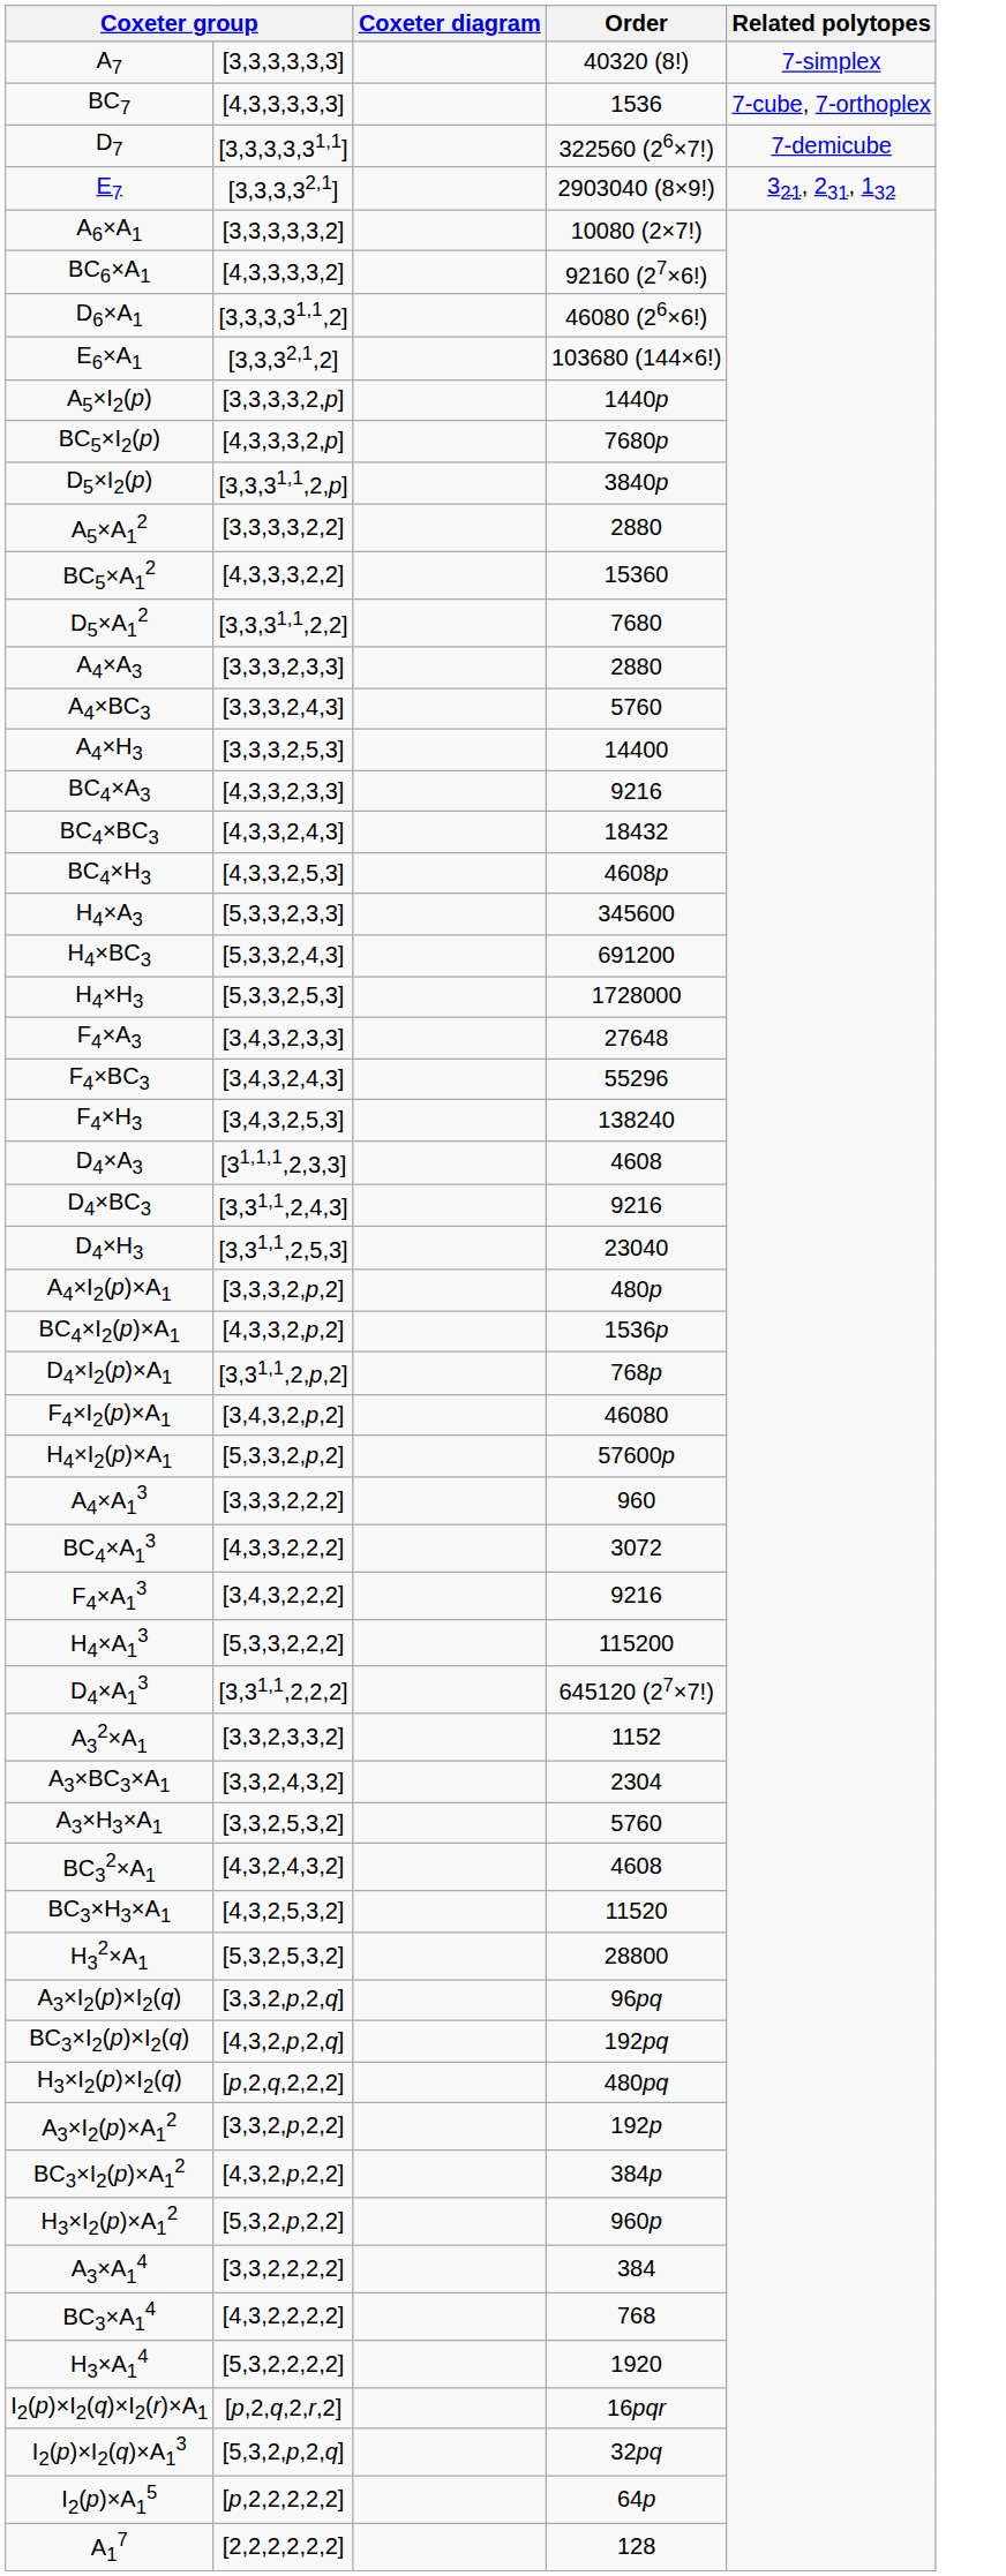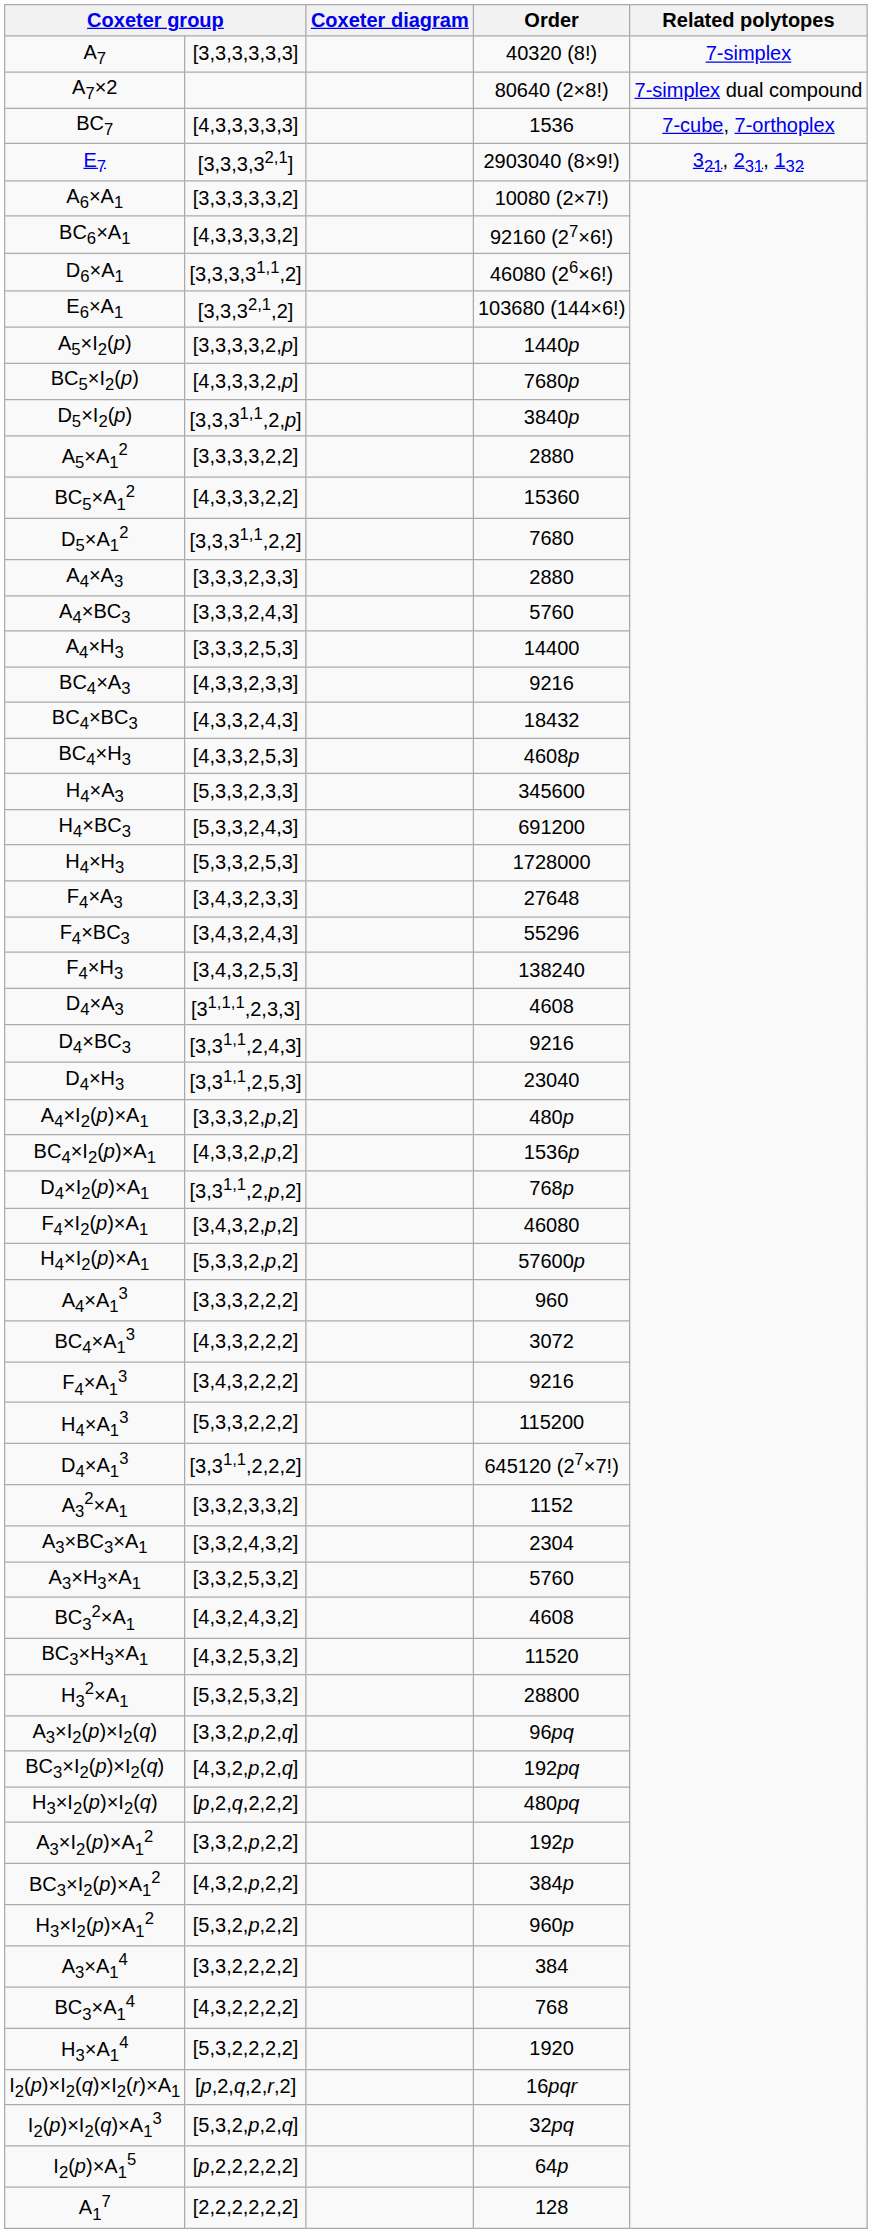 <table class="wikitable">
 <tr align=center>
 <th colspan=2><a href='#'>Coxeter group</a></th>
 <th><a href='#'>Coxeter diagram</a></th>
 <th>Order</th>
 <th>Related polytopes</th>
 </tr>
 <tr align=center>
 <td>A<sub>7</sub></td>
 <td>[3,3,3,3,3,3]</td>
 <td></td>
 <td>40320 (8!)</td>
 <td><a href='#'>7-simplex</a></td>
 </tr>
 <tr align=center>
+<td>A<sub>7</sub>×2</td>
+<td></td>
+<td></td>
+<td>80640 (2×8!)</td>
+<td><a href='#'>7-simplex</a> dual compound</td>
+</tr>
+<tr align=center>
 <td>BC<sub>7</sub></td>
 <td>[4,3,3,3,3,3]</td>
 <td></td>
 <td>1536</td>
 <td><a href='#'>7-cube</a>, <a href='#'>7-orthoplex</a></td>
-</tr>
-<tr align=center>
-<td>D<sub>7</sub></td>
-<td>[3,3,3,3,3<sup>1,1</sup>]</td>
-<td></td>
-<td>322560 (2<sup>6</sup>×7!)</td>
-<td><a href='#'>7-demicube</a></td>
 </tr>
 <tr align=center>
 <td><a href='#'>E<sub>7</sub></a></td>
 <td>[3,3,3,3<sup>2,1</sup>]</td>
 <td></td>
 <td>2903040 (8×9!)</td>
 <td><a href='#'>3<sub>21</sub></a>, <a href='#'>2<sub>31</sub></a>, <a href='#'>1<sub>32</sub></a></td>
 </tr>
 <tr align=center>
 <td>A<sub>6</sub>×A<sub>1</sub></td>
 <td>[3,3,3,3,3,2]</td>
 <td></td>
 <td>10080 (2×7!)</td>
 </tr>
 <tr align=center>
 <td>BC<sub>6</sub>×A<sub>1</sub></td>
 <td>[4,3,3,3,3,2]</td>
 <td></td>
 <td>92160 (2<sup>7</sup>×6!)</td>
 </tr>
 <tr align=center>
 <td>D<sub>6</sub>×A<sub>1</sub></td>
 <td>[3,3,3,3<sup>1,1</sup>,2]</td>
 <td></td>
 <td>46080 (2<sup>6</sup>×6!)</td>
 </tr>
 <tr align=center>
 <td>E<sub>6</sub>×A<sub>1</sub></td>
 <td>[3,3,3<sup>2,1</sup>,2]</td>
 <td></td>
 <td>103680 (144×6!)</td>
 </tr>
 <tr align=center>
 <td>A<sub>5</sub>×I<sub>2</sub>(<em>p</em>)</td>
 <td>[3,3,3,3,2,<em>p</em>]</td>
 <td></td>
 <td>1440<em>p</em></td>
 </tr>
 <tr align=center>
 <td>BC<sub>5</sub>×I<sub>2</sub>(<em>p</em>)</td>
 <td>[4,3,3,3,2,<em>p</em>]</td>
 <td></td>
 <td>7680<em>p</em></td>
 </tr>
 <tr align=center>
 <td>D<sub>5</sub>×I<sub>2</sub>(<em>p</em>)</td>
 <td>[3,3,3<sup>1,1</sup>,2,<em>p</em>]</td>
 <td></td>
 <td>3840<em>p</em></td>
 </tr>
 <tr align=center>
 <td>A<sub>5</sub>×A<sub>1</sub><sup>2</sup></td>
 <td>[3,3,3,3,2,2]</td>
 <td></td>
 <td>2880</td>
 </tr>
 <tr align=center>
 <td>BC<sub>5</sub>×A<sub>1</sub><sup>2</sup></td>
 <td>[4,3,3,3,2,2]</td>
 <td></td>
 <td>15360</td>
 </tr>
 <tr align=center>
 <td>D<sub>5</sub>×A<sub>1</sub><sup>2</sup></td>
 <td>[3,3,3<sup>1,1</sup>,2,2]</td>
 <td></td>
 <td>7680</td>
 </tr>
 <tr align=center>
 <td>A<sub>4</sub>×A<sub>3</sub></td>
 <td>[3,3,3,2,3,3]</td>
 <td></td>
 <td>2880</td>
 </tr>
 <tr align=center>
 <td>A<sub>4</sub>×BC<sub>3</sub></td>
 <td>[3,3,3,2,4,3]</td>
 <td></td>
 <td>5760</td>
 </tr>
 <tr align=center>
 <td>A<sub>4</sub>×H<sub>3</sub></td>
 <td>[3,3,3,2,5,3]</td>
 <td></td>
 <td>14400</td>
 </tr>
 <tr align=center>
 <td>BC<sub>4</sub>×A<sub>3</sub></td>
 <td>[4,3,3,2,3,3]</td>
 <td></td>
 <td>9216</td>
 </tr>
 <tr align=center>
 <td>BC<sub>4</sub>×BC<sub>3</sub></td>
 <td>[4,3,3,2,4,3]</td>
 <td></td>
 <td>18432</td>
 </tr>
 <tr align=center>
 <td>BC<sub>4</sub>×H<sub>3</sub></td>
 <td>[4,3,3,2,5,3]</td>
 <td></td>
 <td>4608<em>p</em></td>
 </tr>
 <tr align=center>
 <td>H<sub>4</sub>×A<sub>3</sub></td>
 <td>[5,3,3,2,3,3]</td>
 <td></td>
 <td>345600</td>
 </tr>
 <tr align=center>
 <td>H<sub>4</sub>×BC<sub>3</sub></td>
 <td>[5,3,3,2,4,3]</td>
 <td></td>
 <td>691200</td>
 </tr>
 <tr align=center>
 <td>H<sub>4</sub>×H<sub>3</sub></td>
 <td>[5,3,3,2,5,3]</td>
 <td></td>
 <td>1728000</td>
 </tr>
 <tr align=center>
 <td>F<sub>4</sub>×A<sub>3</sub></td>
 <td>[3,4,3,2,3,3]</td>
 <td></td>
 <td>27648</td>
 </tr>
 <tr align=center>
 <td>F<sub>4</sub>×BC<sub>3</sub></td>
 <td>[3,4,3,2,4,3]</td>
 <td></td>
 <td>55296</td>
 </tr>
 <tr align=center>
 <td>F<sub>4</sub>×H<sub>3</sub></td>
 <td>[3,4,3,2,5,3]</td>
 <td></td>
 <td>138240</td>
 </tr>
 <tr align=center>
 <td>D<sub>4</sub>×A<sub>3</sub></td>
 <td>[3<sup>1,1,1</sup>,2,3,3]</td>
 <td></td>
 <td>4608</td>
 </tr>
 <tr align=center>
 <td>D<sub>4</sub>×BC<sub>3</sub></td>
 <td>[3,3<sup>1,1</sup>,2,4,3]</td>
 <td></td>
 <td>9216</td>
 </tr>
 <tr align=center>
 <td>D<sub>4</sub>×H<sub>3</sub></td>
 <td>[3,3<sup>1,1</sup>,2,5,3]</td>
 <td></td>
 <td>23040</td>
 </tr>
 <tr align=center>
 <td>A<sub>4</sub>×I<sub>2</sub>(<em>p</em>)×A<sub>1</sub></td>
 <td>[3,3,3,2,<em>p</em>,2]</td>
 <td></td>
 <td>480<em>p</em></td>
 </tr>
 <tr align=center>
 <td>BC<sub>4</sub>×I<sub>2</sub>(<em>p</em>)×A<sub>1</sub></td>
 <td>[4,3,3,2,<em>p</em>,2]</td>
 <td></td>
 <td>1536<em>p</em></td>
 </tr>
 <tr align=center>
 <td>D<sub>4</sub>×I<sub>2</sub>(<em>p</em>)×A<sub>1</sub></td>
 <td>[3,3<sup>1,1</sup>,2,<em>p</em>,2]</td>
 <td></td>
 <td>768<em>p</em></td>
 </tr>
 <tr align=center>
 <td>F<sub>4</sub>×I<sub>2</sub>(<em>p</em>)×A<sub>1</sub></td>
 <td>[3,4,3,2,<em>p</em>,2]</td>
 <td></td>
 <td>46080</td>
 </tr>
 <tr align=center>
 <td>H<sub>4</sub>×I<sub>2</sub>(<em>p</em>)×A<sub>1</sub></td>
 <td>[5,3,3,2,<em>p</em>,2]</td>
 <td></td>
 <td>57600<em>p</em></td>
 </tr>
 <tr align=center>
 <td>A<sub>4</sub>×A<sub>1</sub><sup>3</sup></td>
 <td>[3,3,3,2,2,2]</td>
 <td></td>
 <td>960</td>
 </tr>
 <tr align=center>
 <td>BC<sub>4</sub>×A<sub>1</sub><sup>3</sup></td>
 <td>[4,3,3,2,2,2]</td>
 <td></td>
 <td>3072</td>
 </tr>
 <tr align=center>
 <td>F<sub>4</sub>×A<sub>1</sub><sup>3</sup></td>
 <td>[3,4,3,2,2,2]</td>
 <td></td>
 <td>9216</td>
 </tr>
 <tr align=center>
 <td>H<sub>4</sub>×A<sub>1</sub><sup>3</sup></td>
 <td>[5,3,3,2,2,2]</td>
 <td></td>
 <td>115200</td>
 </tr>
 <tr align=center>
 <td>D<sub>4</sub>×A<sub>1</sub><sup>3</sup></td>
 <td>[3,3<sup>1,1</sup>,2,2,2]</td>
 <td></td>
 <td>645120 (2<sup>7</sup>×7!)</td>
 </tr>
 <tr align=center>
 <td>A<sub>3</sub><sup>2</sup>×A<sub>1</sub></td>
 <td>[3,3,2,3,3,2]</td>
 <td></td>
 <td>1152</td>
 </tr>
 <tr align=center>
 <td>A<sub>3</sub>×BC<sub>3</sub>×A<sub>1</sub></td>
 <td>[3,3,2,4,3,2]</td>
 <td></td>
 <td>2304</td>
 </tr>
 <tr align=center>
 <td>A<sub>3</sub>×H<sub>3</sub>×A<sub>1</sub></td>
 <td>[3,3,2,5,3,2]</td>
 <td></td>
 <td>5760</td>
 </tr>
 <tr align=center>
 <td>BC<sub>3</sub><sup>2</sup>×A<sub>1</sub></td>
 <td>[4,3,2,4,3,2]</td>
 <td></td>
 <td>4608</td>
 </tr>
 <tr align=center>
 <td>BC<sub>3</sub>×H<sub>3</sub>×A<sub>1</sub></td>
 <td>[4,3,2,5,3,2]</td>
 <td></td>
 <td>11520</td>
 </tr>
 <tr align=center>
 <td>H<sub>3</sub><sup>2</sup>×A<sub>1</sub></td>
 <td>[5,3,2,5,3,2]</td>
 <td></td>
 <td>28800</td>
 </tr>
 <tr align=center>
 <td>A<sub>3</sub>×I<sub>2</sub>(<em>p</em>)×I<sub>2</sub>(<em>q</em>)</td>
 <td>[3,3,2,<em>p</em>,2,<em>q</em>]</td>
 <td></td>
 <td>96<em>pq</em></td>
 </tr>
 <tr align=center>
 <td>BC<sub>3</sub>×I<sub>2</sub>(<em>p</em>)×I<sub>2</sub>(<em>q</em>)</td>
 <td>[4,3,2,<em>p</em>,2,<em>q</em>]</td>
 <td></td>
 <td>192<em>pq</em></td>
 </tr>
 <tr align=center>
 <td>H<sub>3</sub>×I<sub>2</sub>(<em>p</em>)×I<sub>2</sub>(<em>q</em>)</td>
 <td>[<em>p</em>,2,<em>q</em>,2,2,2]</td>
 <td></td>
 <td>480<em>pq</em></td>
 </tr>
 <tr align=center>
 <td>A<sub>3</sub>×I<sub>2</sub>(<em>p</em>)×A<sub>1</sub><sup>2</sup></td>
 <td>[3,3,2,<em>p</em>,2,2]</td>
 <td></td>
 <td>192<em>p</em></td>
 </tr>
 <tr align=center>
 <td>BC<sub>3</sub>×I<sub>2</sub>(<em>p</em>)×A<sub>1</sub><sup>2</sup></td>
 <td>[4,3,2,<em>p</em>,2,2]</td>
 <td></td>
 <td>384<em>p</em></td>
 </tr>
 <tr align=center>
 <td>H<sub>3</sub>×I<sub>2</sub>(<em>p</em>)×A<sub>1</sub><sup>2</sup></td>
 <td>[5,3,2,<em>p</em>,2,2]</td>
 <td></td>
 <td>960<em>p</em></td>
 </tr>
 <tr align=center>
 <td>A<sub>3</sub>×A<sub>1</sub><sup>4</sup></td>
 <td>[3,3,2,2,2,2]</td>
 <td></td>
 <td>384</td>
 </tr>
 <tr align=center>
 <td>BC<sub>3</sub>×A<sub>1</sub><sup>4</sup></td>
 <td>[4,3,2,2,2,2]</td>
 <td></td>
 <td>768</td>
 </tr>
 <tr align=center>
 <td>H<sub>3</sub>×A<sub>1</sub><sup>4</sup></td>
 <td>[5,3,2,2,2,2]</td>
 <td></td>
 <td>1920</td>
 </tr>
 <tr align=center>
 <td>I<sub>2</sub>(<em>p</em>)×I<sub>2</sub>(<em>q</em>)×I<sub>2</sub>(<em>r</em>)×A<sub>1</sub></td>
 <td>[<em>p</em>,2,<em>q</em>,2,<em>r</em>,2]</td>
 <td></td>
 <td>16<em>pqr</em></td>
 </tr>
 <tr align=center>
 <td>I<sub>2</sub>(<em>p</em>)×I<sub>2</sub>(<em>q</em>)×A<sub>1</sub><sup>3</sup></td>
 <td>[5,3,2,<em>p</em>,2,<em>q</em>]</td>
 <td></td>
 <td>32<em>pq</em></td>
 </tr>
 <tr align=center>
 <td>I<sub>2</sub>(<em>p</em>)×A<sub>1</sub><sup>5</sup></td>
 <td>[<em>p</em>,2,2,2,2,2]</td>
 <td></td>
 <td>64<em>p</em></td>
 </tr>
 <tr align=center>
 <td>A<sub>1</sub><sup>7</sup></td>
 <td>[2,2,2,2,2,2]</td>
 <td></td>
 <td>128</td>
 </tr>
 </table>
